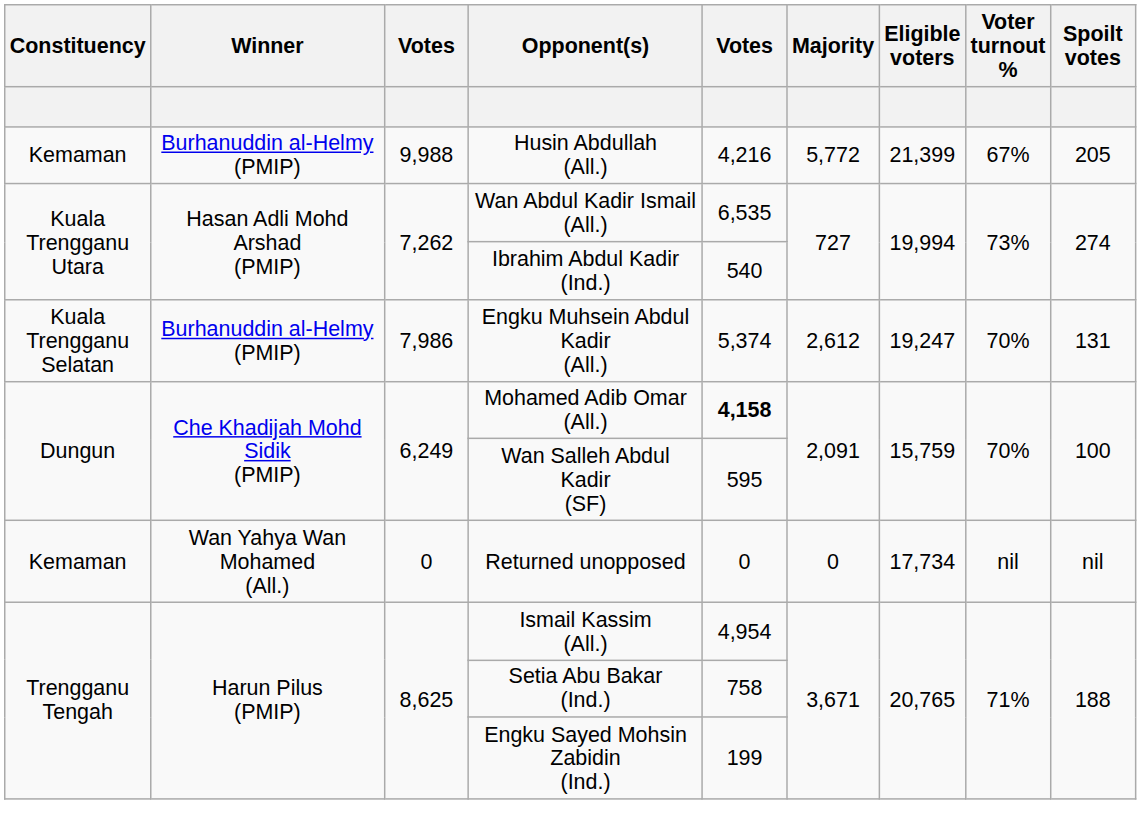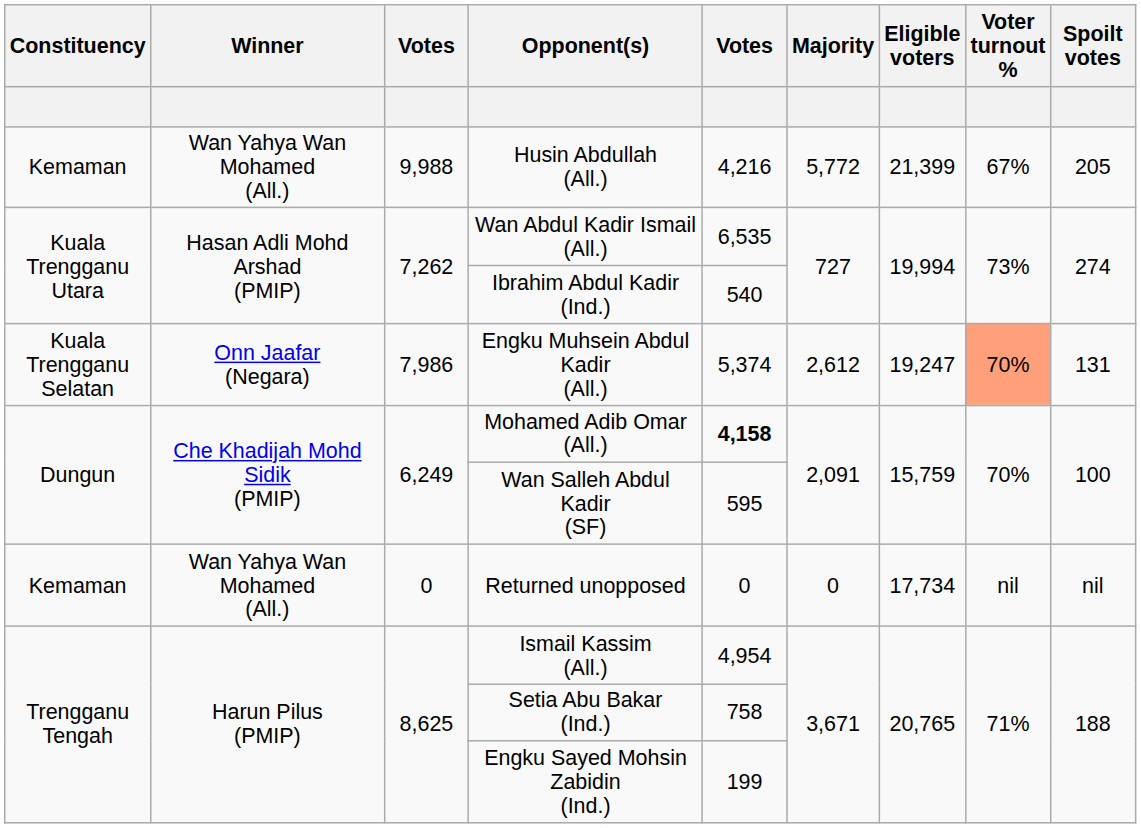 <table class="wikitable sortable" style="text-align:center; font-size:90%">
 <tr>
 <th width="60">Constituency</th>
 <th width="150">Winner</th>
 <th width="50">Votes</th>
 <th width="150">Opponent(s)</th>
 <th width="50">Votes</th>
 <th width="50">Majority</th>
 <th width="50">Eligible voters</th>
 <th width="50">Voter turnout %</th>
 <th width="50">Spoilt votes</th>
 </tr>
 <tr>
 <th height="20"></th>
 <th></th>
 <th></th>
 <th></th>
 <th></th>
 <th></th>
 <th></th>
 <th></th>
 <th></th>
 </tr>
 <tr>
 <td>Kemaman</td>
-<td><a href='#'>Burhanuddin al-Helmy</a><br>(PMIP)</td>
+<td>Wan Yahya Wan Mohamed<br>(All.)</td>
 <td>9,988</td>
 <td>Husin Abdullah<br>(All.)</td>
 <td>4,216</td>
 <td>5,772</td>
 <td>21,399</td>
 <td>67%</td>
 <td>205</td>
 </tr>
 <tr>
 <td rowspan=2>Kuala Trengganu Utara</td>
 <td rowspan=2>Hasan Adli Mohd Arshad<br>(PMIP)</td>
 <td rowspan=2>7,262</td>
 <td>Wan Abdul Kadir Ismail<br>(All.)</td>
 <td>6,535</td>
 <td rowspan=2>727</td>
 <td rowspan=2>19,994</td>
 <td rowspan=2>73%</td>
 <td rowspan=2>274</td>
 </tr>
 <tr>
 <td>Ibrahim Abdul Kadir<br>(Ind.)</td>
 <td>540</td>
 </tr>
 <tr>
 <td>Kuala Trengganu Selatan</td>
-<td><a href='#'>Burhanuddin al-Helmy</a><br>(PMIP)</td>
+<td><a href='#'>Onn Jaafar</a><br>(Negara)</td>
 <td>7,986</td>
 <td>Engku Muhsein Abdul Kadir<br>(All.)</td>
 <td>5,374</td>
 <td>2,612</td>
 <td>19,247</td>
-<td>70%</td>
+<td style="background: lightsalmon;">70%</td>
 <td>131</td>
 </tr>
 <tr>
 <td rowspan=2>Dungun</td>
 <td rowspan=2><a href='#'>Che Khadijah Mohd Sidik</a><br>(PMIP)</td>
 <td rowspan=2>6,249</td>
 <td>Mohamed Adib Omar<br>(All.)</td>
 <td><strong>4,158</strong></td>
 <td rowspan=2>2,091</td>
 <td rowspan=2>15,759</td>
 <td rowspan=2>70%</td>
 <td rowspan=2>100</td>
 </tr>
 <tr>
 <td>Wan Salleh Abdul Kadir<br>(SF)</td>
 <td>595</td>
 </tr>
 <tr>
 <td>Kemaman</td>
 <td>Wan Yahya Wan Mohamed<br>(All.)</td>
 <td>0</td>
 <td>Returned unopposed</td>
 <td>0</td>
 <td>0</td>
 <td>17,734</td>
 <td>nil</td>
 <td>nil</td>
 </tr>
 <tr>
 <td rowspan=3>Trengganu Tengah</td>
 <td rowspan=3>Harun Pilus<br>(PMIP)</td>
 <td rowspan=3>8,625</td>
 <td>Ismail Kassim<br>(All.)</td>
 <td>4,954</td>
 <td rowspan=3>3,671</td>
 <td rowspan=3>20,765</td>
 <td rowspan=3>71%</td>
 <td rowspan=3>188</td>
 </tr>
 <tr>
 <td>Setia Abu Bakar<br>(Ind.)</td>
 <td>758</td>
 </tr>
 <tr>
 <td>Engku Sayed Mohsin Zabidin<br>(Ind.)</td>
 <td>199</td>
 </tr>
 </table>
